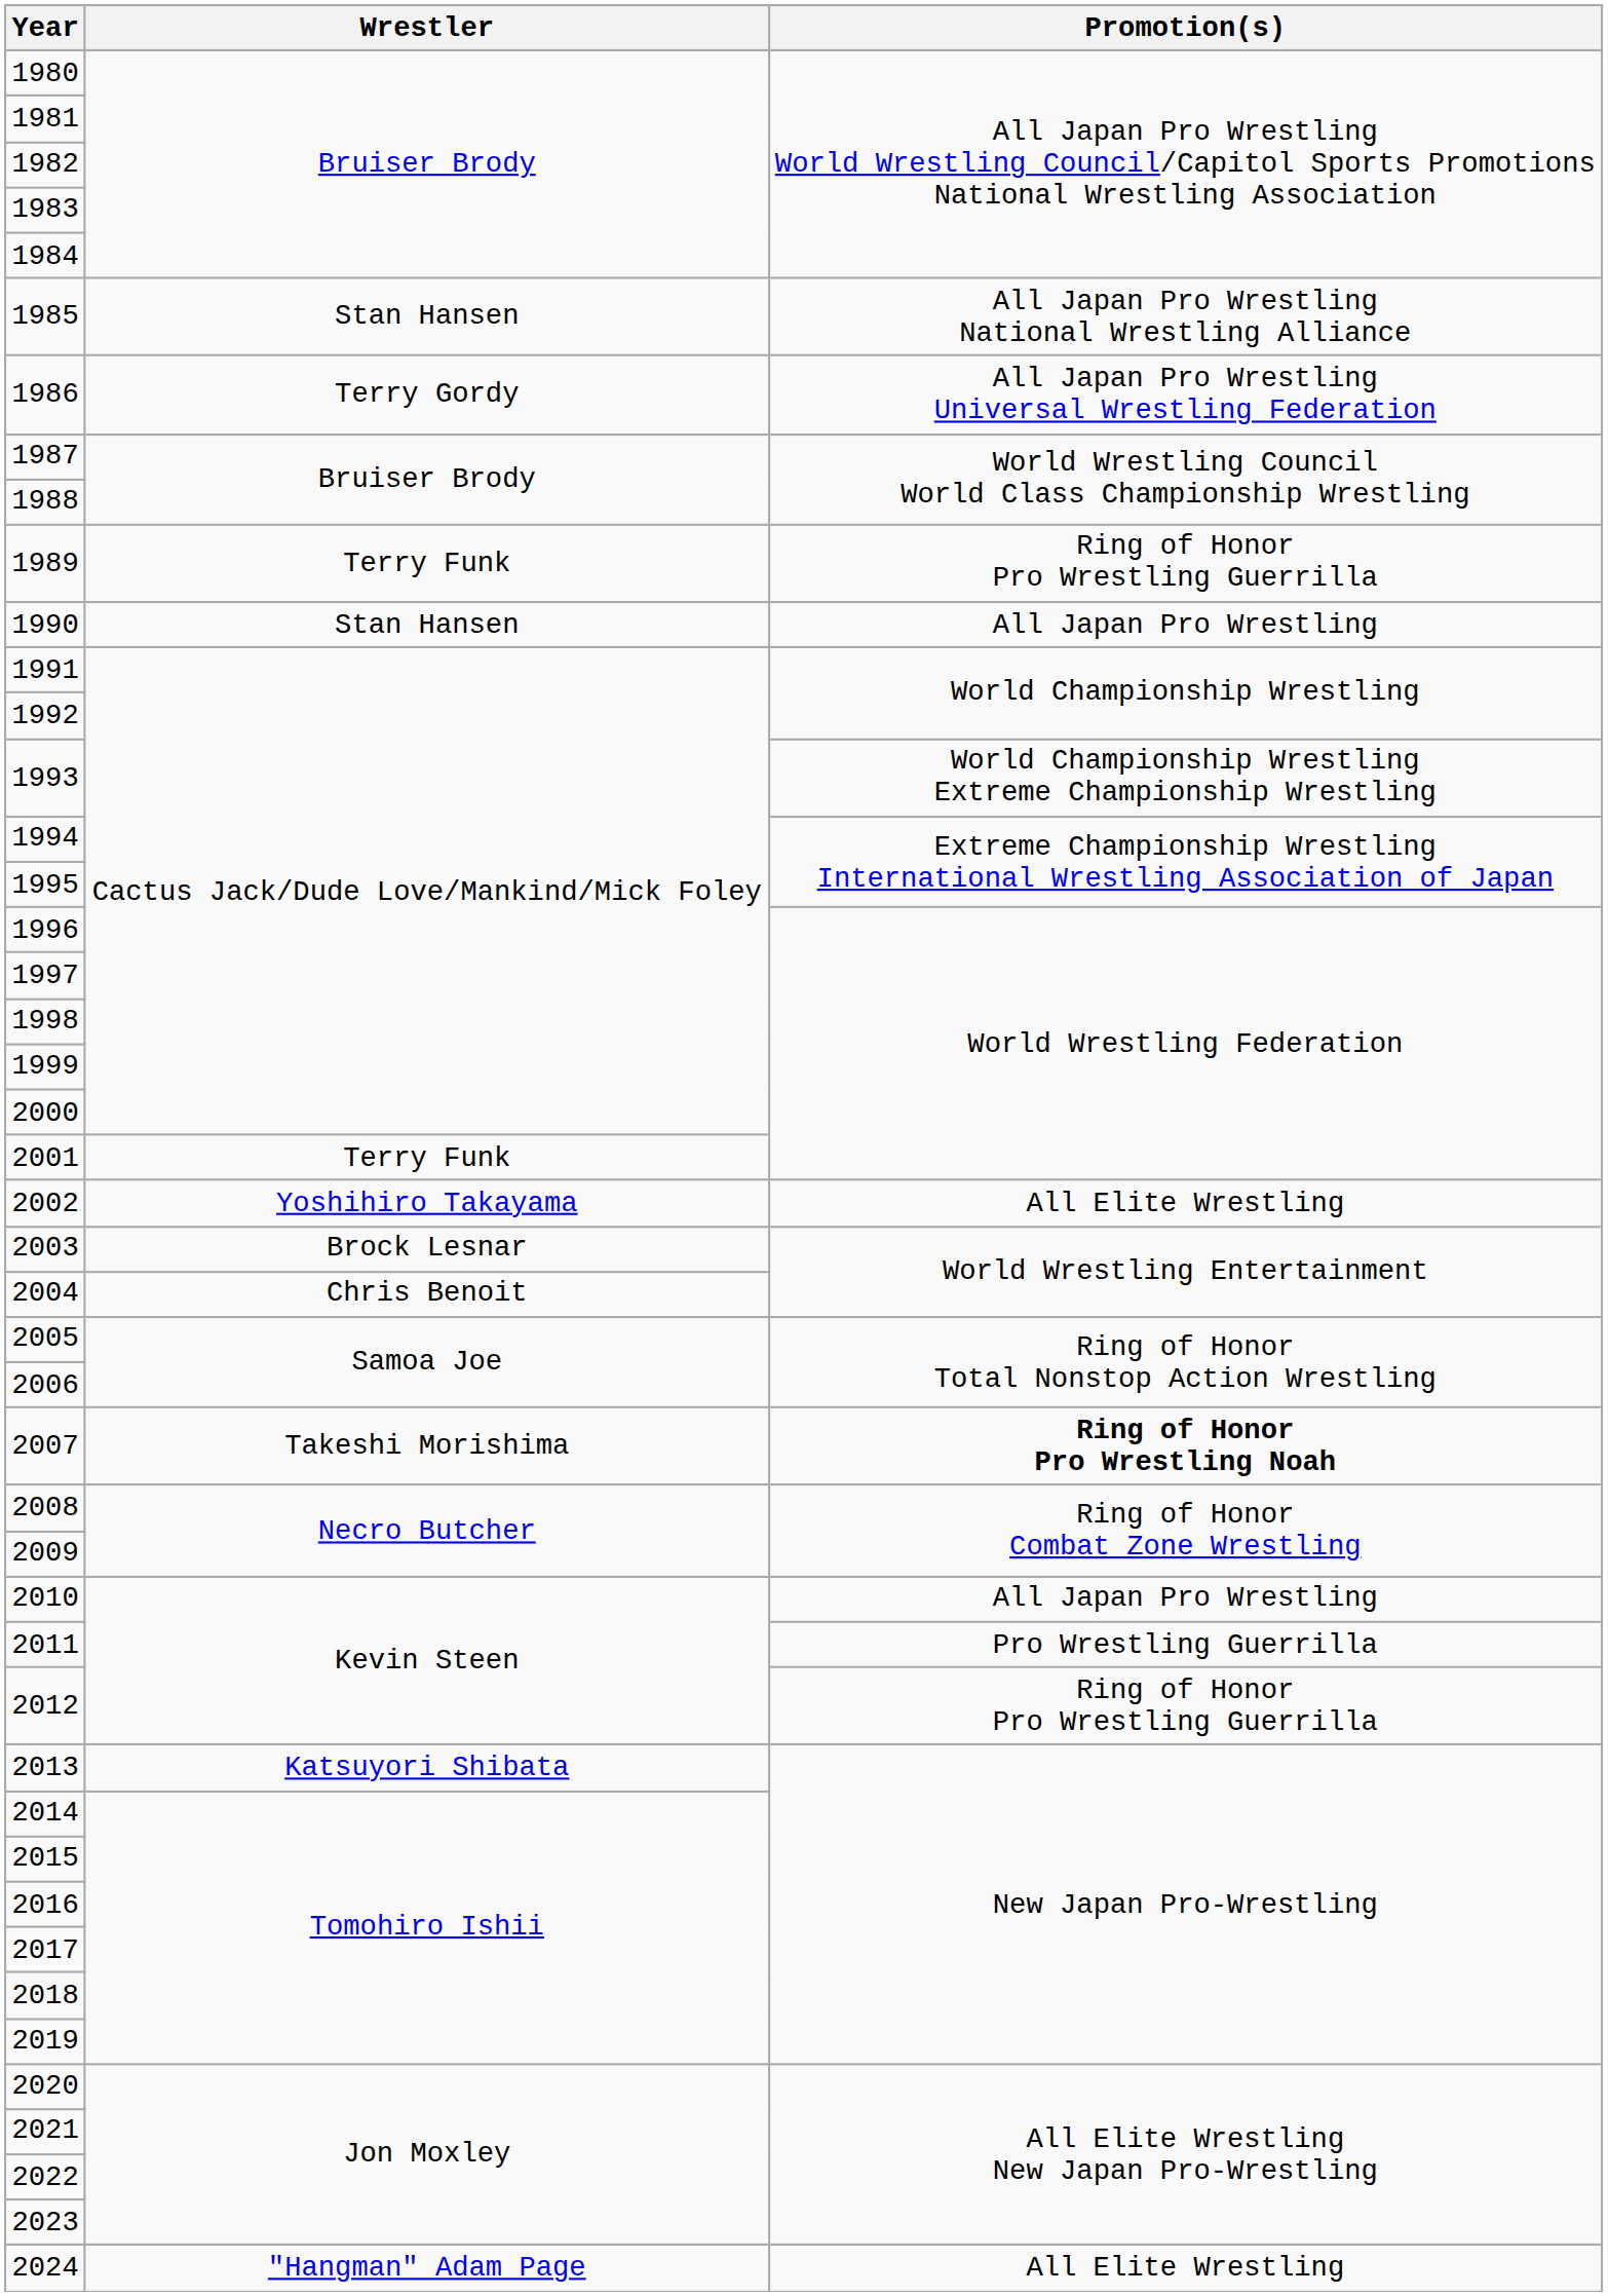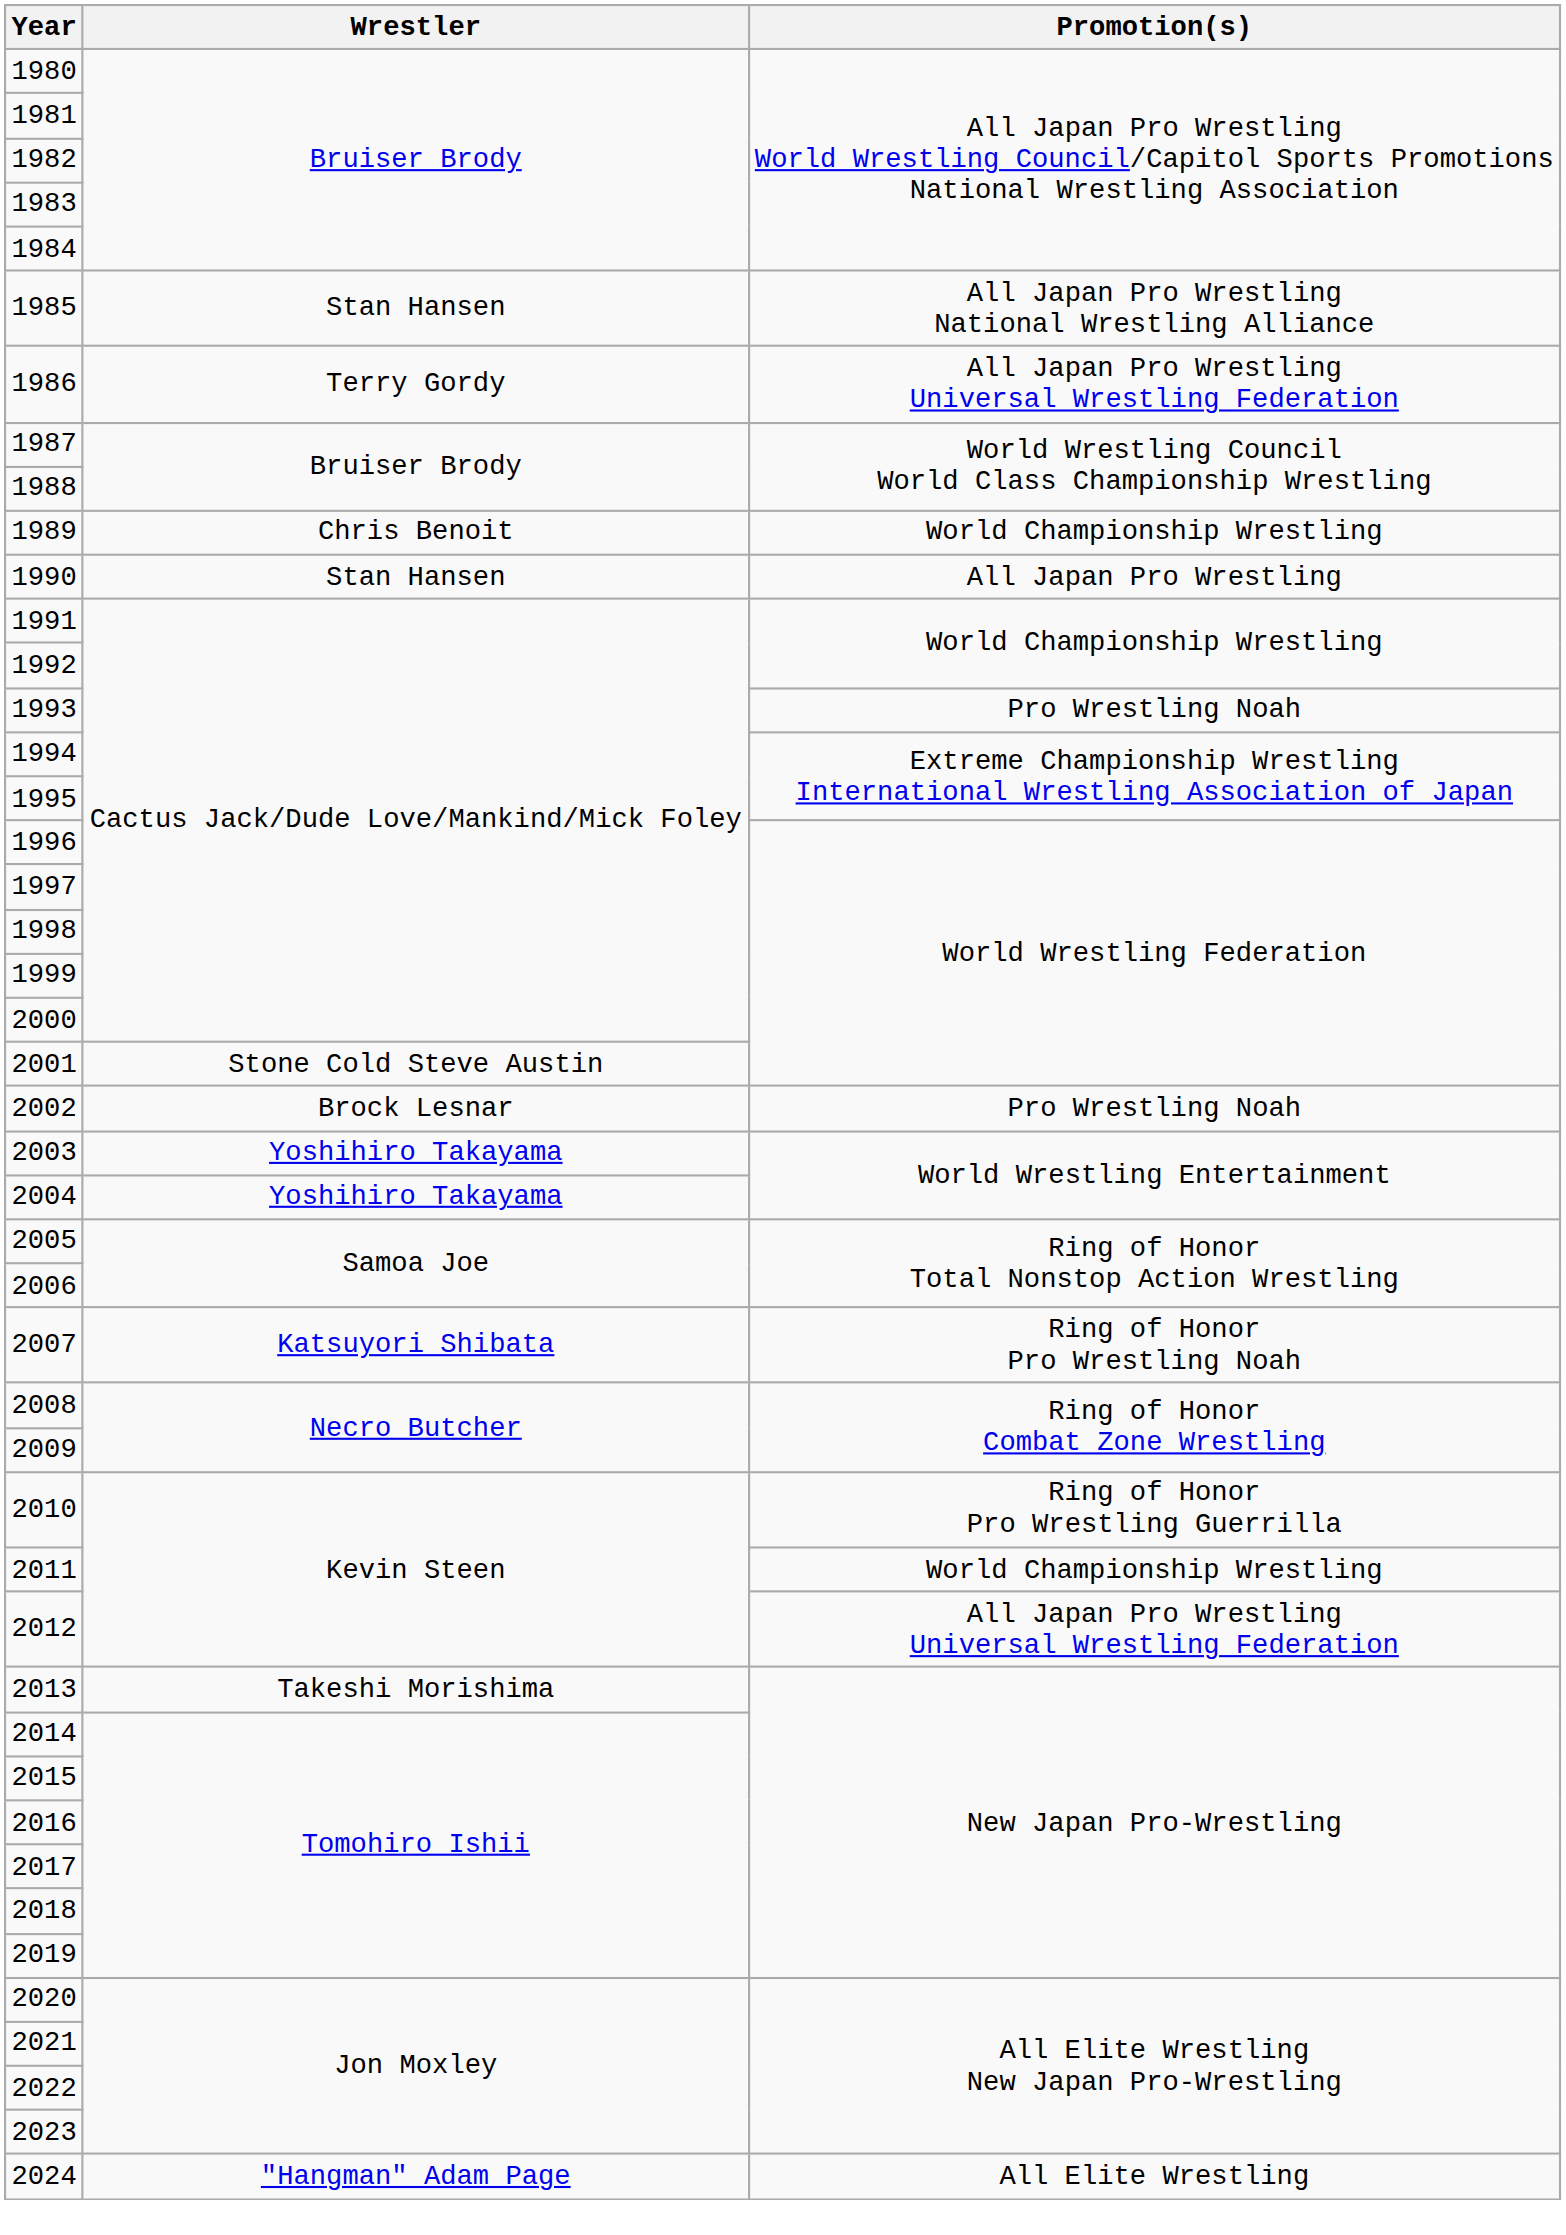 <table class="wikitable sortable" style="text-align: center">
 <tr>
 <th>Year</th>
 <th>Wrestler</th>
 <th>Promotion(s)</th>
 </tr>
 <tr>
 <td>1980</td>
 <td rowspan=5><a href='#'>Bruiser Brody</a></td>
 <td rowspan=5>All Japan Pro Wrestling<br><a href='#'>World Wrestling Council</a>/Capitol Sports Promotions<br>National Wrestling Association</td>
 </tr>
 <tr>
 <td>1981</td>
 </tr>
 <tr>
 <td>1982</td>
 </tr>
 <tr>
 <td>1983</td>
 </tr>
 <tr>
 <td>1984</td>
 </tr>
 <tr>
 <td>1985</td>
 <td>Stan Hansen</td>
 <td>All Japan Pro Wrestling<br>National Wrestling Alliance</td>
 </tr>
 <tr>
 <td>1986</td>
 <td>Terry Gordy</td>
 <td>All Japan Pro Wrestling<br><a href='#'>Universal Wrestling Federation</a></td>
 </tr>
 <tr>
 <td>1987</td>
 <td rowspan=2>Bruiser Brody</td>
 <td rowspan=2>World Wrestling Council<br>World Class Championship Wrestling</td>
 </tr>
 <tr>
 <td>1988</td>
 </tr>
 <tr>
 <td>1989</td>
-<td>Terry Funk</td>
-<td>Ring of Honor<br>Pro Wrestling Guerrilla</td>
+<td>Chris Benoit</td>
+<td>World Championship Wrestling</td>
 </tr>
 <tr>
 <td>1990</td>
 <td>Stan Hansen</td>
 <td>All Japan Pro Wrestling</td>
 </tr>
 <tr>
 <td>1991</td>
 <td rowspan="10">Cactus Jack/Dude Love/Mankind/Mick Foley</td>
 <td rowspan=2>World Championship Wrestling</td>
 </tr>
 <tr>
 <td>1992</td>
 </tr>
 <tr>
 <td>1993</td>
-<td>World Championship Wrestling<br>Extreme Championship Wrestling</td>
+<td>Pro Wrestling Noah</td>
 </tr>
 <tr>
 <td>1994</td>
 <td rowspan=2>Extreme Championship Wrestling<br><a href='#'>International Wrestling Association of Japan</a></td>
 </tr>
 <tr>
 <td>1995</td>
 </tr>
 <tr>
 <td>1996</td>
 <td rowspan=6>World Wrestling Federation</td>
 </tr>
 <tr>
 <td>1997</td>
 </tr>
 <tr>
 <td>1998</td>
 </tr>
 <tr>
 <td>1999</td>
 </tr>
 <tr>
 <td>2000</td>
 </tr>
 <tr>
 <td>2001</td>
-<td>Terry Funk</td>
+<td>Stone Cold Steve Austin</td>
 </tr>
 <tr>
 <td>2002</td>
-<td><a href='#'>Yoshihiro Takayama</a></td>
-<td>All Elite Wrestling</td>
+<td>Brock Lesnar</td>
+<td>Pro Wrestling Noah</td>
 </tr>
 <tr>
 <td>2003</td>
-<td>Brock Lesnar</td>
+<td><a href='#'>Yoshihiro Takayama</a></td>
 <td rowspan=2>World Wrestling Entertainment</td>
 </tr>
 <tr>
 <td>2004</td>
-<td>Chris Benoit</td>
+<td><a href='#'>Yoshihiro Takayama</a></td>
 </tr>
 <tr>
 <td>2005</td>
 <td rowspan=2>Samoa Joe</td>
 <td rowspan=2>Ring of Honor<br>Total Nonstop Action Wrestling</td>
 </tr>
 <tr>
 <td>2006</td>
 </tr>
 <tr>
 <td>2007</td>
-<td>Takeshi Morishima</td>
-<td><strong>Ring of Honor<br>Pro Wrestling Noah</strong></td>
+<td><a href='#'>Katsuyori Shibata</a></td>
+<td>Ring of Honor<br>Pro Wrestling Noah</td>
 </tr>
 <tr>
 <td>2008</td>
 <td rowspan=2><a href='#'>Necro Butcher</a></td>
 <td rowspan=2>Ring of Honor<br><a href='#'>Combat Zone Wrestling</a></td>
 </tr>
 <tr>
 <td>2009</td>
 </tr>
 <tr>
 <td>2010</td>
 <td rowspan=3>Kevin Steen</td>
-<td>All Japan Pro Wrestling</td>
+<td>Ring of Honor<br>Pro Wrestling Guerrilla</td>
 </tr>
 <tr>
 <td>2011</td>
-<td>Pro Wrestling Guerrilla</td>
+<td>World Championship Wrestling</td>
 </tr>
 <tr>
 <td>2012</td>
-<td>Ring of Honor<br>Pro Wrestling Guerrilla</td>
+<td>All Japan Pro Wrestling<br><a href='#'>Universal Wrestling Federation</a></td>
 </tr>
 <tr>
 <td>2013</td>
-<td><a href='#'>Katsuyori Shibata</a></td>
+<td>Takeshi Morishima</td>
 <td rowspan=7>New Japan Pro-Wrestling</td>
 </tr>
 <tr>
 <td>2014</td>
 <td rowspan=6><a href='#'>Tomohiro Ishii</a></td>
 </tr>
 <tr>
 <td>2015</td>
 </tr>
 <tr>
 <td>2016</td>
 </tr>
 <tr>
 <td>2017</td>
 </tr>
 <tr>
 <td>2018</td>
 </tr>
 <tr>
 <td>2019</td>
 </tr>
 <tr>
 <td>2020</td>
 <td rowspan="4">Jon Moxley</td>
 <td rowspan="4">All Elite Wrestling<br>New Japan Pro-Wrestling</td>
 </tr>
 <tr>
 <td>2021</td>
 </tr>
 <tr>
 <td>2022</td>
 </tr>
 <tr>
 <td>2023</td>
 </tr>
 <tr>
 <td>2024</td>
 <td><a href='#'>"Hangman" Adam Page</a></td>
 <td>All Elite Wrestling</td>
 </tr>
 </table>
